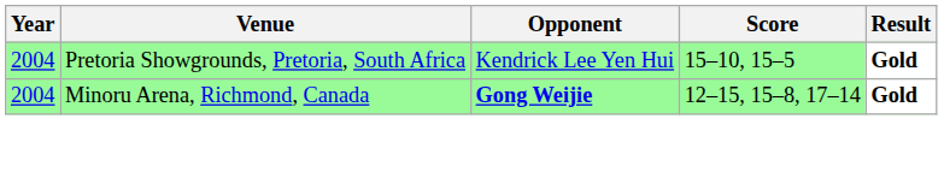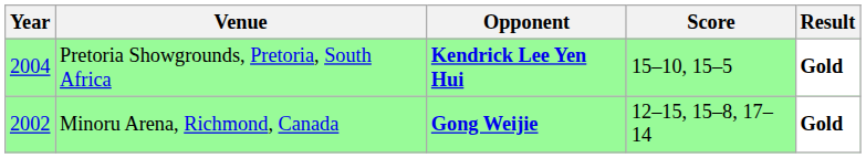 <table class="sortable wikitable" style="font-size: 90%;">
 <tr>
 <th>Year</th>
 <th>Venue</th>
 <th>Opponent</th>
 <th>Score</th>
 <th>Result</th>
 </tr>
 <tr style="background:#98FB98">
 <td align="center"><a href='#'>2004</a></td>
 <td align="left">Pretoria Showgrounds, <a href='#'>Pretoria</a>, <a href='#'>South Africa</a></td>
-<td align="left"> <a href='#'>Kendrick Lee Yen Hui</a></td>
+<td align="left"><strong> <a href='#'>Kendrick Lee Yen Hui</a></strong></td>
 <td align="left">15–10, 15–5</td>
 <td style="text-align:left; background:white"> <strong>Gold</strong></td>
 </tr>
 <tr style="background:#98FB98">
-<td align="center"><a href='#'>2004</a></td>
+<td align="center"><a href='#'>2002</a></td>
 <td align="left">Minoru Arena, <a href='#'>Richmond</a>, <a href='#'>Canada</a></td>
 <td align="left"><strong> <a href='#'>Gong Weijie</a></strong></td>
 <td align="left">12–15, 15–8, 17–14</td>
 <td style="text-align:left; background:white"> <strong>Gold</strong></td>
 </tr>
 </table>
